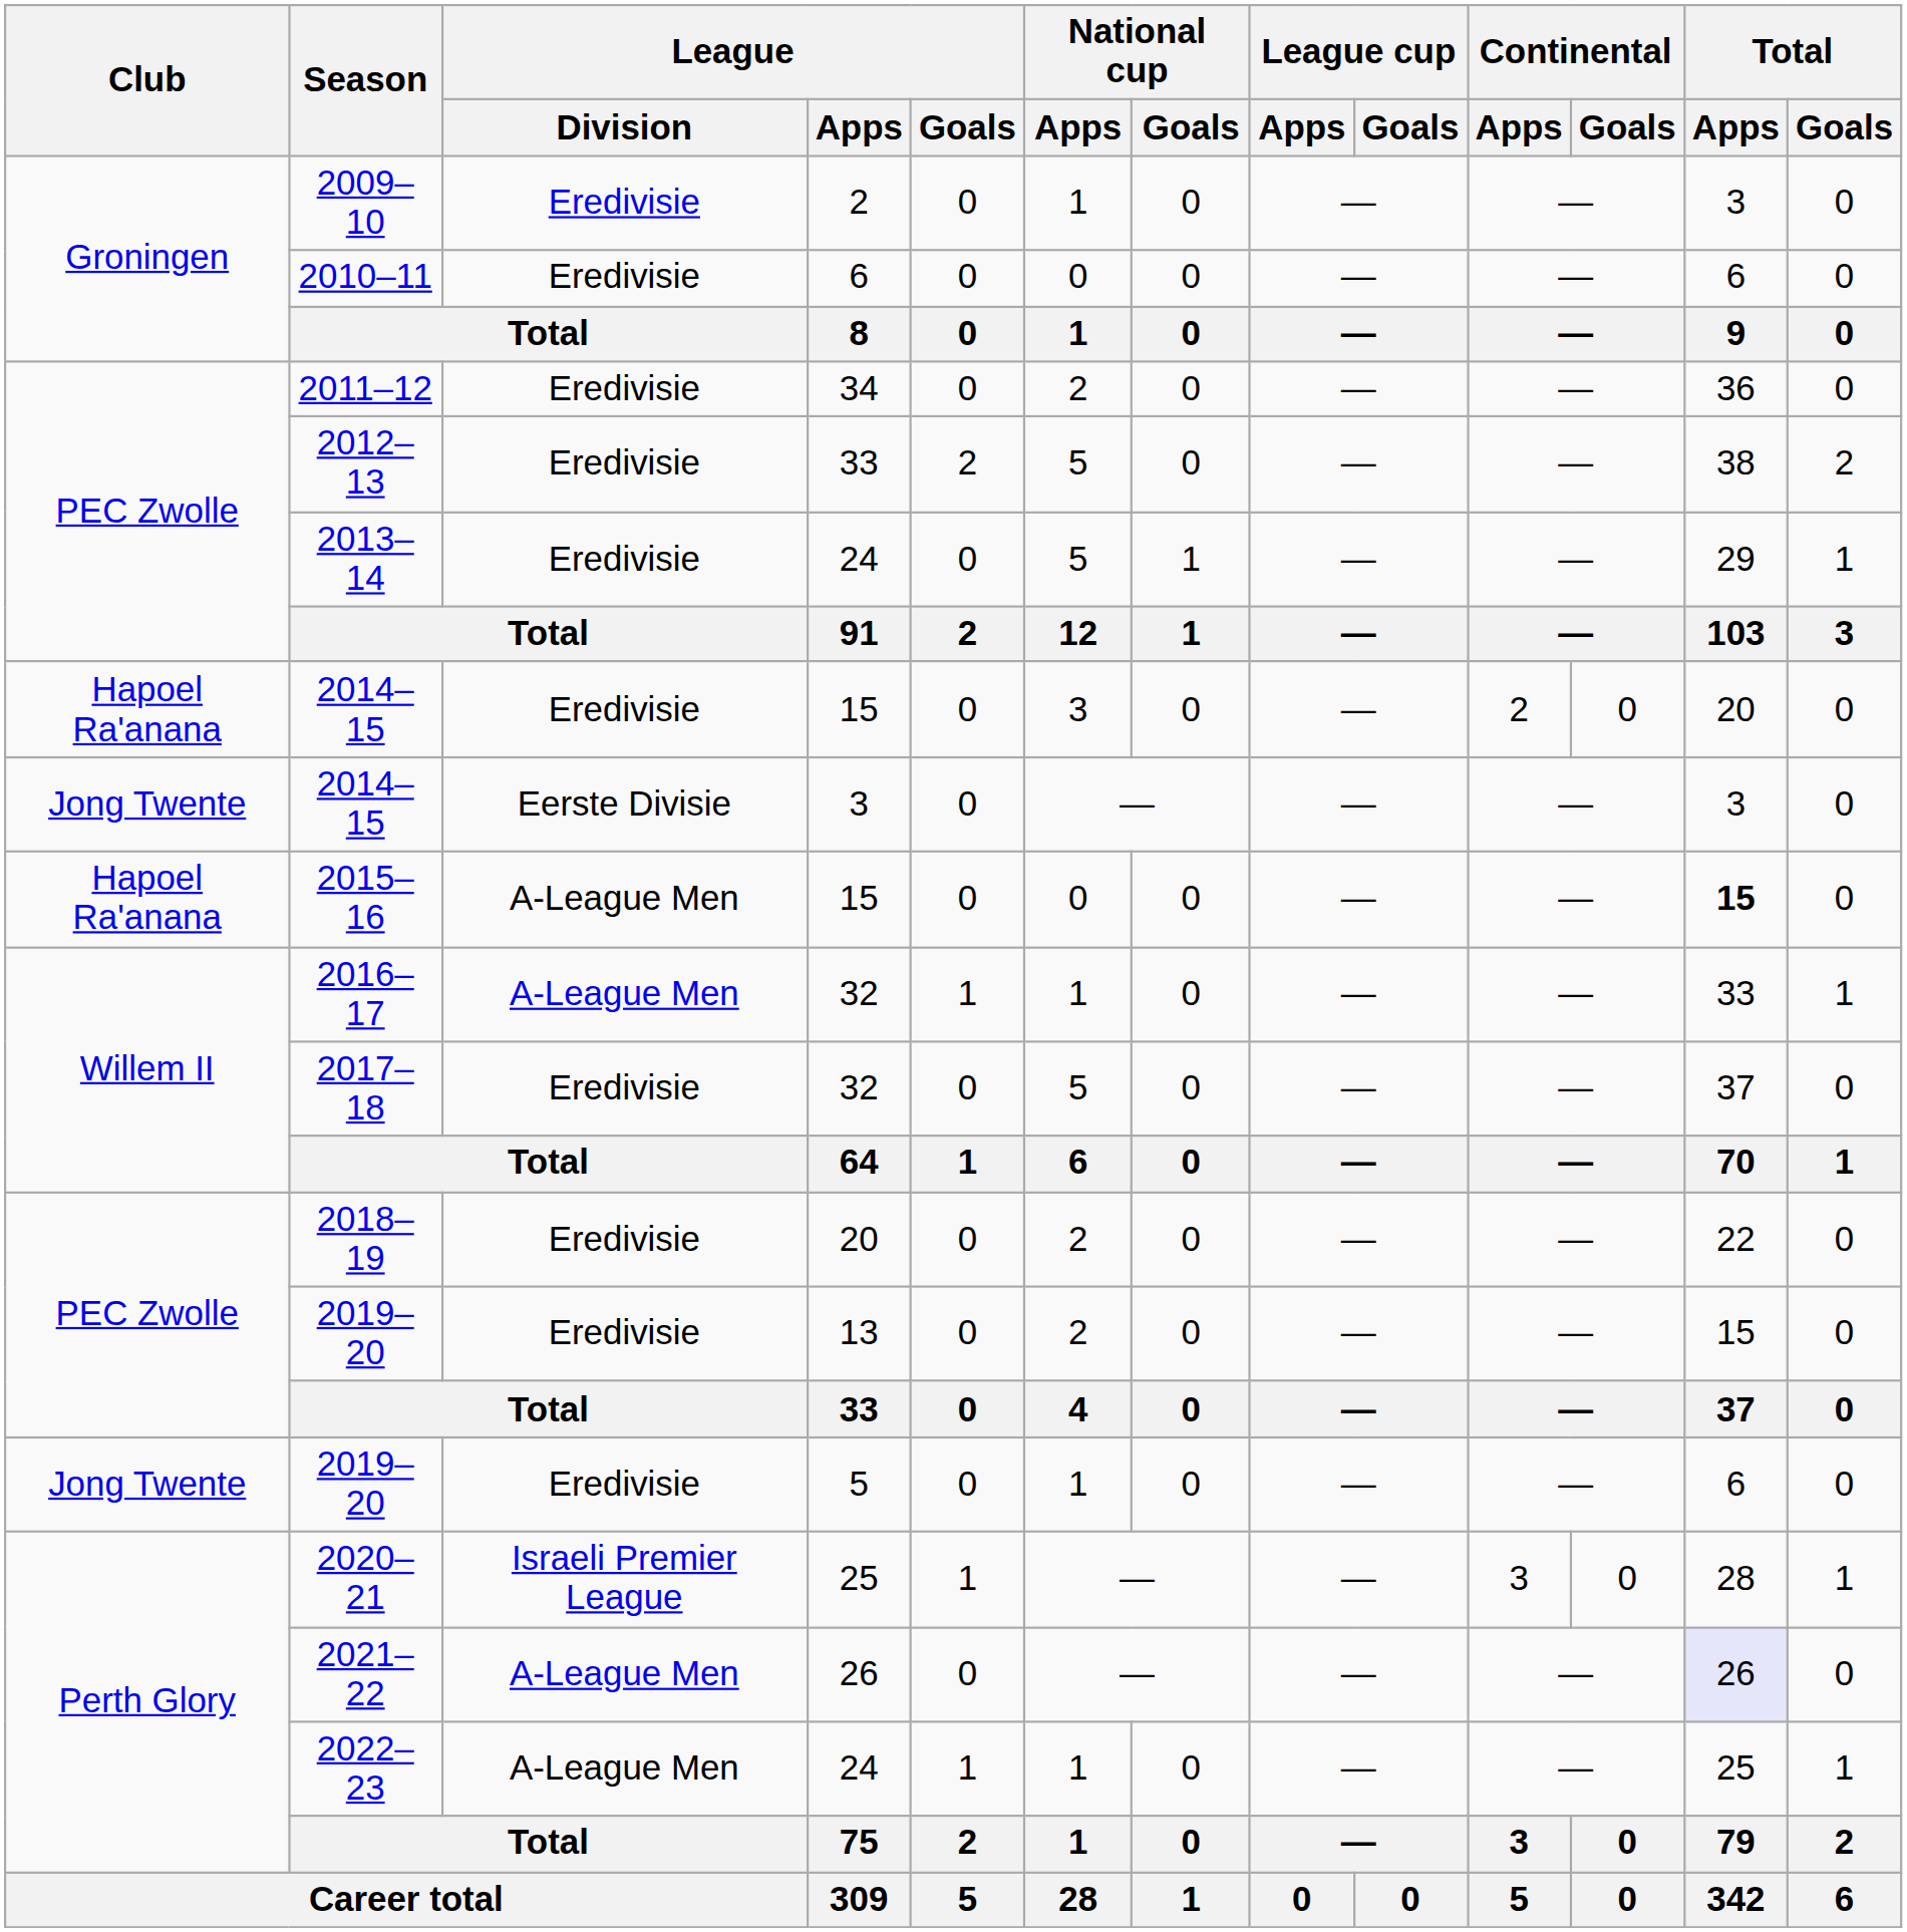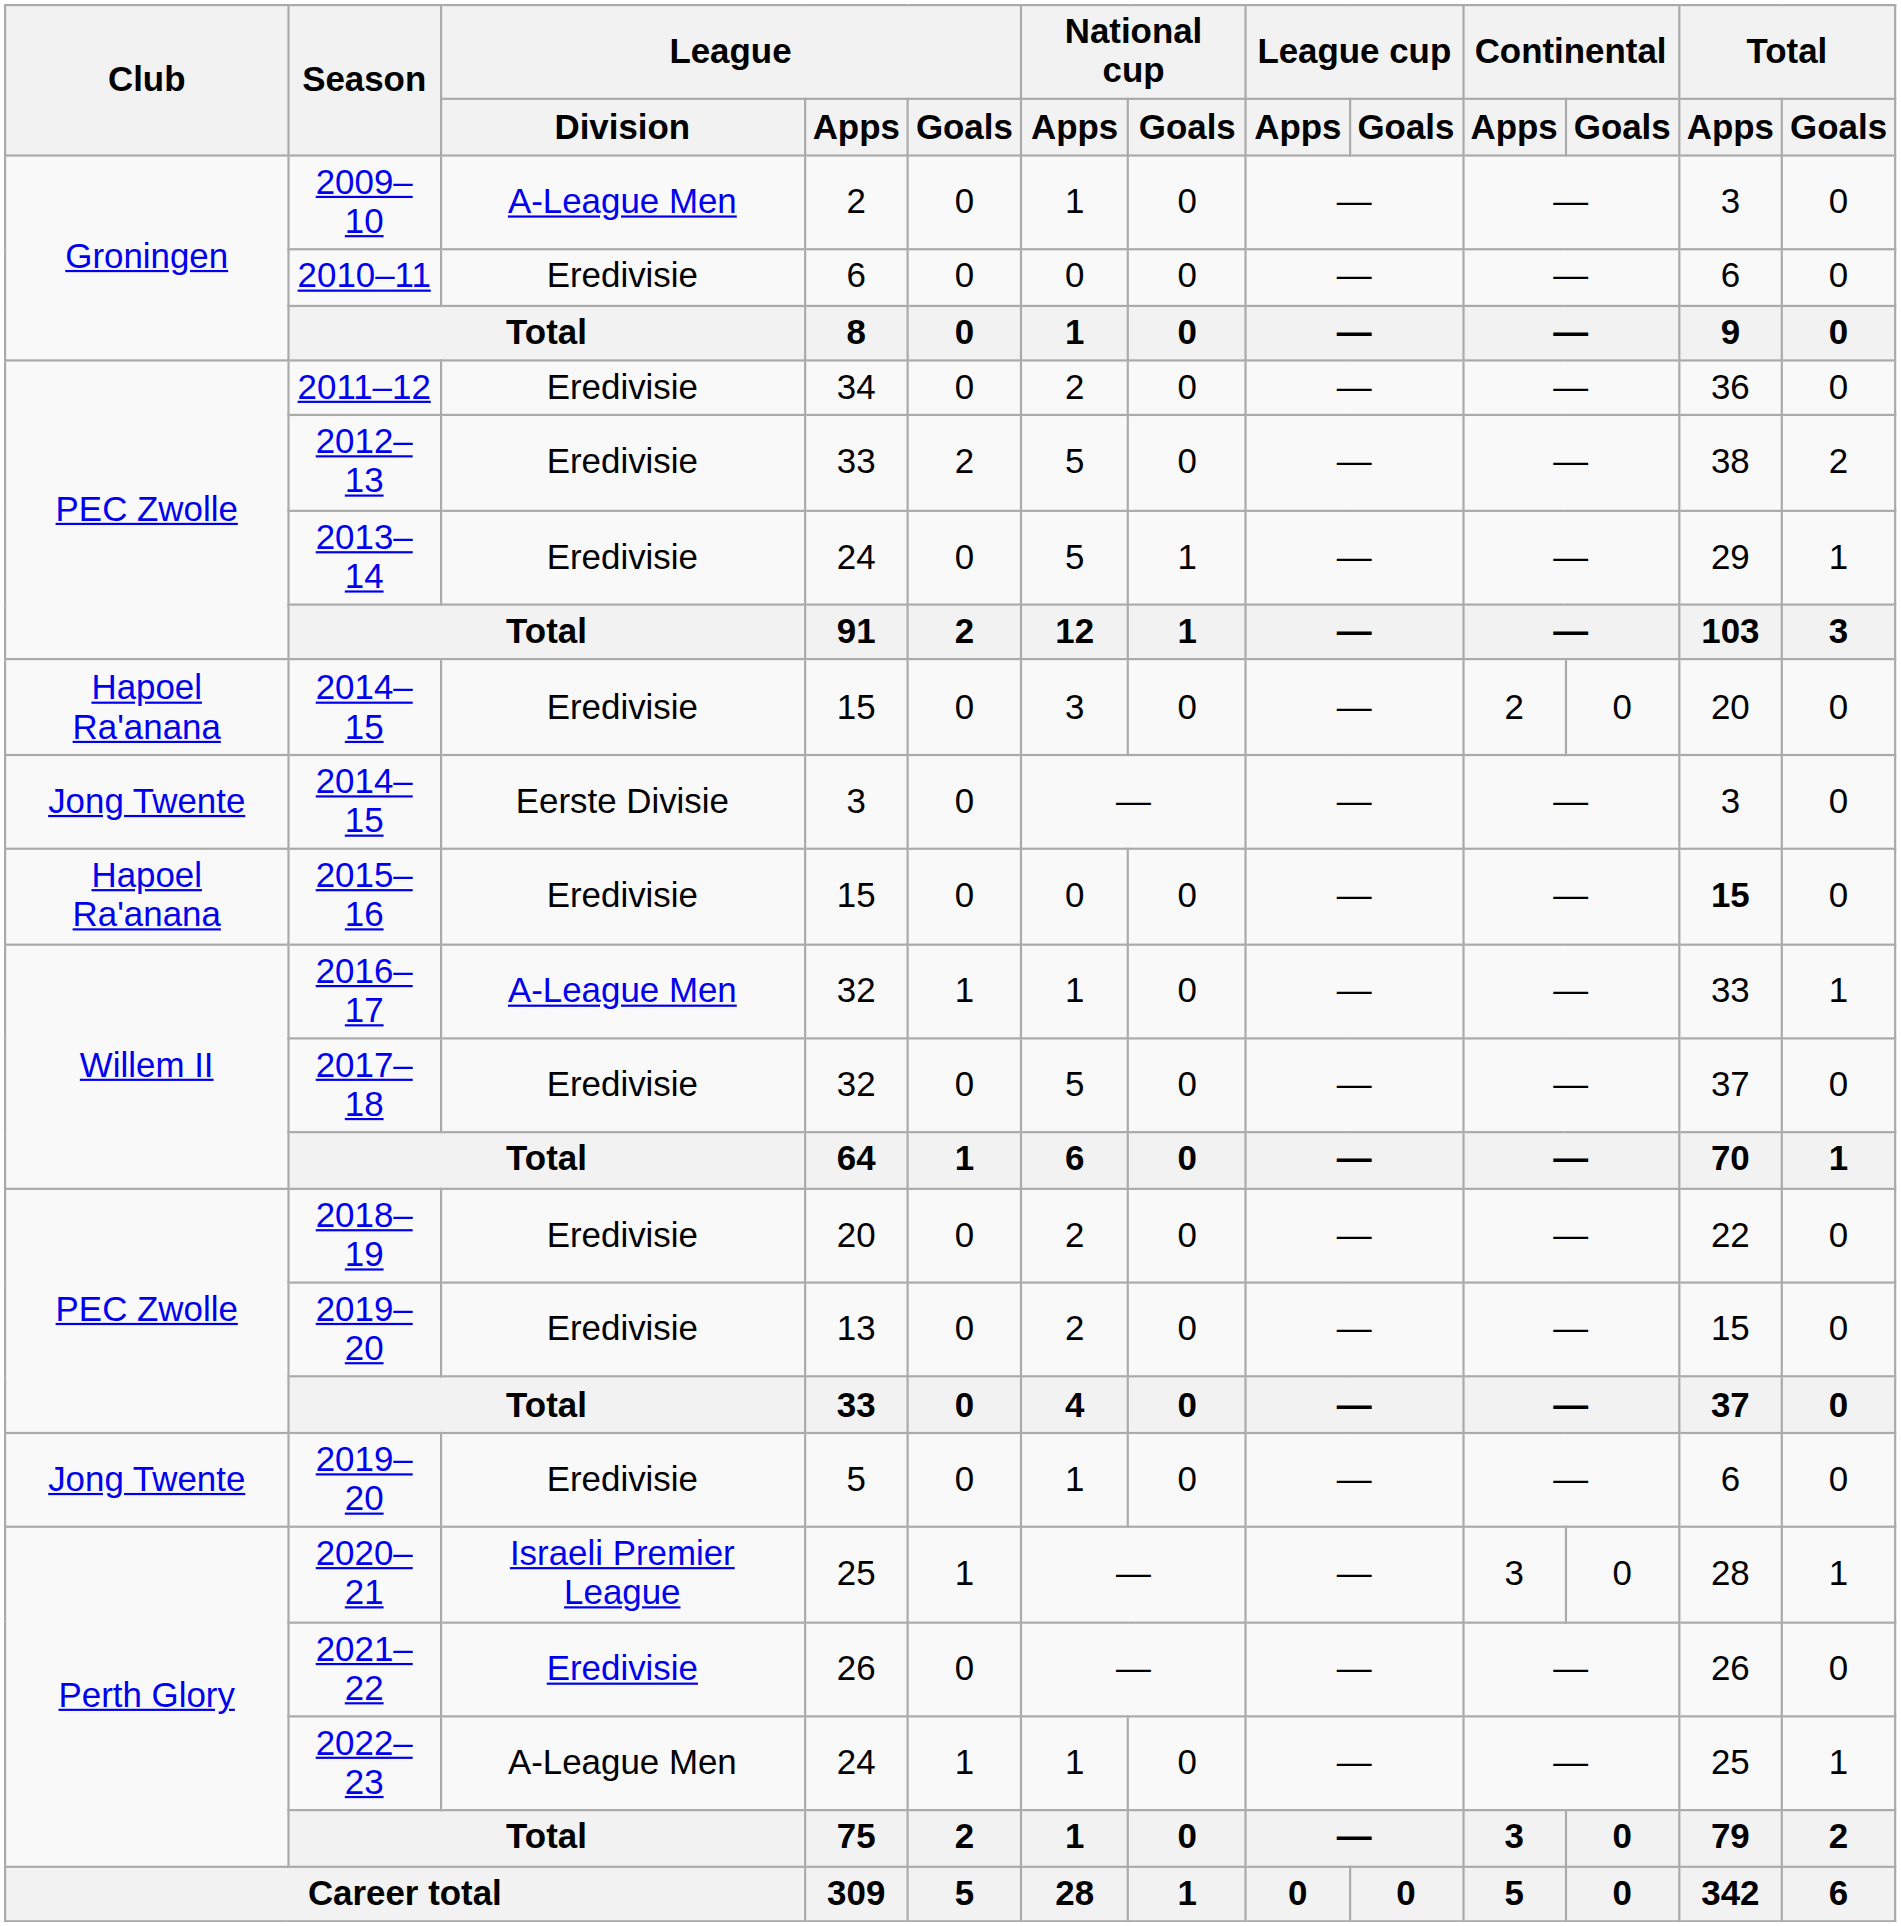 <table class="wikitable" style="text-align: center">
 <tr>
 <th rowspan="2">Club</th>
 <th rowspan="2">Season</th>
 <th colspan="3">League</th>
 <th colspan="2">National cup</th>
 <th colspan="2">League cup</th>
 <th colspan="2">Continental</th>
 <th colspan="2">Total</th>
 </tr>
 <tr>
 <th>Division</th>
 <th>Apps</th>
 <th>Goals</th>
 <th>Apps</th>
 <th>Goals</th>
 <th>Apps</th>
 <th>Goals</th>
 <th>Apps</th>
 <th>Goals</th>
 <th>Apps</th>
 <th>Goals</th>
 </tr>
 <tr>
 <td rowspan="3"><a href='#'>Groningen</a></td>
 <td><a href='#'>2009–10</a></td>
-<td><a href='#'>Eredivisie</a></td>
+<td><a href='#'>A-League Men</a></td>
 <td>2</td>
 <td>0</td>
 <td>1</td>
 <td>0</td>
 <td colspan="2">—</td>
 <td colspan="2">—</td>
 <td>3</td>
 <td>0</td>
 </tr>
 <tr>
 <td><a href='#'>2010–11</a></td>
 <td>Eredivisie</td>
 <td>6</td>
 <td>0</td>
 <td>0</td>
 <td>0</td>
 <td colspan="2">—</td>
 <td colspan="2">—</td>
 <td>6</td>
 <td>0</td>
 </tr>
 <tr>
 <th colspan="2">Total</th>
 <th>8</th>
 <th>0</th>
 <th>1</th>
 <th>0</th>
 <th colspan="2">—</th>
 <th colspan="2">—</th>
 <th>9</th>
 <th>0</th>
 </tr>
 <tr>
 <td rowspan="4"><a href='#'>PEC Zwolle</a></td>
 <td><a href='#'>2011–12</a></td>
 <td>Eredivisie</td>
 <td>34</td>
 <td>0</td>
 <td>2</td>
 <td>0</td>
 <td colspan="2">—</td>
 <td colspan="2">—</td>
 <td>36</td>
 <td>0</td>
 </tr>
 <tr>
 <td><a href='#'>2012–13</a></td>
 <td>Eredivisie</td>
 <td>33</td>
 <td>2</td>
 <td>5</td>
 <td>0</td>
 <td colspan="2">—</td>
 <td colspan="2">—</td>
 <td>38</td>
 <td>2</td>
 </tr>
 <tr>
 <td><a href='#'>2013–14</a></td>
 <td>Eredivisie</td>
 <td>24</td>
 <td>0</td>
 <td>5</td>
 <td>1</td>
 <td colspan="2">—</td>
 <td colspan="2">—</td>
 <td>29</td>
 <td>1</td>
 </tr>
 <tr>
 <th colspan="2">Total</th>
 <th>91</th>
 <th>2</th>
 <th>12</th>
 <th>1</th>
 <th colspan="2">—</th>
 <th colspan="2">—</th>
 <th>103</th>
 <th>3</th>
 </tr>
 <tr>
 <td><a href='#'>Hapoel Ra'anana</a></td>
 <td><a href='#'>2014–15</a></td>
 <td>Eredivisie</td>
 <td>15</td>
 <td>0</td>
 <td>3</td>
 <td>0</td>
 <td colspan="2">—</td>
 <td>2</td>
 <td>0</td>
 <td>20</td>
 <td>0</td>
 </tr>
 <tr>
 <td><a href='#'>Jong Twente</a></td>
 <td><a href='#'>2014–15</a></td>
 <td>Eerste Divisie</td>
 <td>3</td>
 <td>0</td>
 <td colspan="2">—</td>
 <td colspan="2">—</td>
 <td colspan="2">—</td>
 <td>3</td>
 <td>0</td>
 </tr>
 <tr>
 <td><a href='#'>Hapoel Ra'anana</a></td>
 <td><a href='#'>2015–16</a></td>
-<td>A-League Men</td>
+<td>Eredivisie</td>
 <td>15</td>
 <td>0</td>
 <td>0</td>
 <td>0</td>
 <td colspan="2">—</td>
 <td colspan="2">—</td>
 <td><strong>15</strong></td>
 <td>0</td>
 </tr>
 <tr>
 <td rowspan="3"><a href='#'>Willem II</a></td>
 <td><a href='#'>2016–17</a></td>
 <td><a href='#'>A-League Men</a></td>
 <td>32</td>
 <td>1</td>
 <td>1</td>
 <td>0</td>
 <td colspan="2">—</td>
 <td colspan="2">—</td>
 <td>33</td>
 <td>1</td>
 </tr>
 <tr>
 <td><a href='#'>2017–18</a></td>
 <td>Eredivisie</td>
 <td>32</td>
 <td>0</td>
 <td>5</td>
 <td>0</td>
 <td colspan="2">—</td>
 <td colspan="2">—</td>
 <td>37</td>
 <td>0</td>
 </tr>
 <tr>
 <th colspan="2">Total</th>
 <th>64</th>
 <th>1</th>
 <th>6</th>
 <th>0</th>
 <th colspan="2">—</th>
 <th colspan="2">—</th>
 <th>70</th>
 <th>1</th>
 </tr>
 <tr>
 <td rowspan="3"><a href='#'>PEC Zwolle</a></td>
 <td><a href='#'>2018–19</a></td>
 <td>Eredivisie</td>
 <td>20</td>
 <td>0</td>
 <td>2</td>
 <td>0</td>
 <td colspan="2">—</td>
 <td colspan="2">—</td>
 <td>22</td>
 <td>0</td>
 </tr>
 <tr>
 <td><a href='#'>2019–20</a></td>
 <td>Eredivisie</td>
 <td>13</td>
 <td>0</td>
 <td>2</td>
 <td>0</td>
 <td colspan="2">—</td>
 <td colspan="2">—</td>
 <td>15</td>
 <td>0</td>
 </tr>
 <tr>
 <th colspan="2">Total</th>
 <th>33</th>
 <th>0</th>
 <th>4</th>
 <th>0</th>
 <th colspan="2">—</th>
 <th colspan="2">—</th>
 <th>37</th>
 <th>0</th>
 </tr>
 <tr>
 <td><a href='#'>Jong Twente</a></td>
 <td><a href='#'>2019–20</a></td>
 <td>Eredivisie</td>
 <td>5</td>
 <td>0</td>
 <td>1</td>
 <td>0</td>
 <td colspan="2">—</td>
 <td colspan="2">—</td>
 <td>6</td>
 <td>0</td>
 </tr>
 <tr>
 <td rowspan="4"><a href='#'>Perth Glory</a></td>
 <td><a href='#'>2020–21</a></td>
 <td><a href='#'>Israeli Premier League</a></td>
 <td>25</td>
 <td>1</td>
 <td colspan="2">—</td>
 <td colspan="2">—</td>
 <td>3</td>
 <td>0</td>
 <td>28</td>
 <td>1</td>
 </tr>
 <tr>
 <td><a href='#'>2021–22</a></td>
-<td><a href='#'>A-League Men</a></td>
+<td><a href='#'>Eredivisie</a></td>
 <td>26</td>
 <td>0</td>
 <td colspan="2">—</td>
 <td colspan="2">—</td>
 <td colspan="2">—</td>
-<td style="background: lavender;">26</td>
+<td>26</td>
 <td>0</td>
 </tr>
 <tr>
 <td><a href='#'>2022–23</a></td>
 <td>A-League Men</td>
 <td>24</td>
 <td>1</td>
 <td>1</td>
 <td>0</td>
 <td colspan="2">—</td>
 <td colspan="2">—</td>
 <td>25</td>
 <td>1</td>
 </tr>
 <tr>
 <th colspan="2">Total</th>
 <th>75</th>
 <th>2</th>
 <th>1</th>
 <th>0</th>
 <th colspan="2">—</th>
 <th>3</th>
 <th>0</th>
 <th>79</th>
 <th>2</th>
 </tr>
 <tr>
 <th colspan="3">Career total</th>
 <th>309</th>
 <th>5</th>
 <th>28</th>
 <th>1</th>
 <th>0</th>
 <th>0</th>
 <th>5</th>
 <th>0</th>
 <th>342</th>
 <th>6</th>
 </tr>
 </table>
